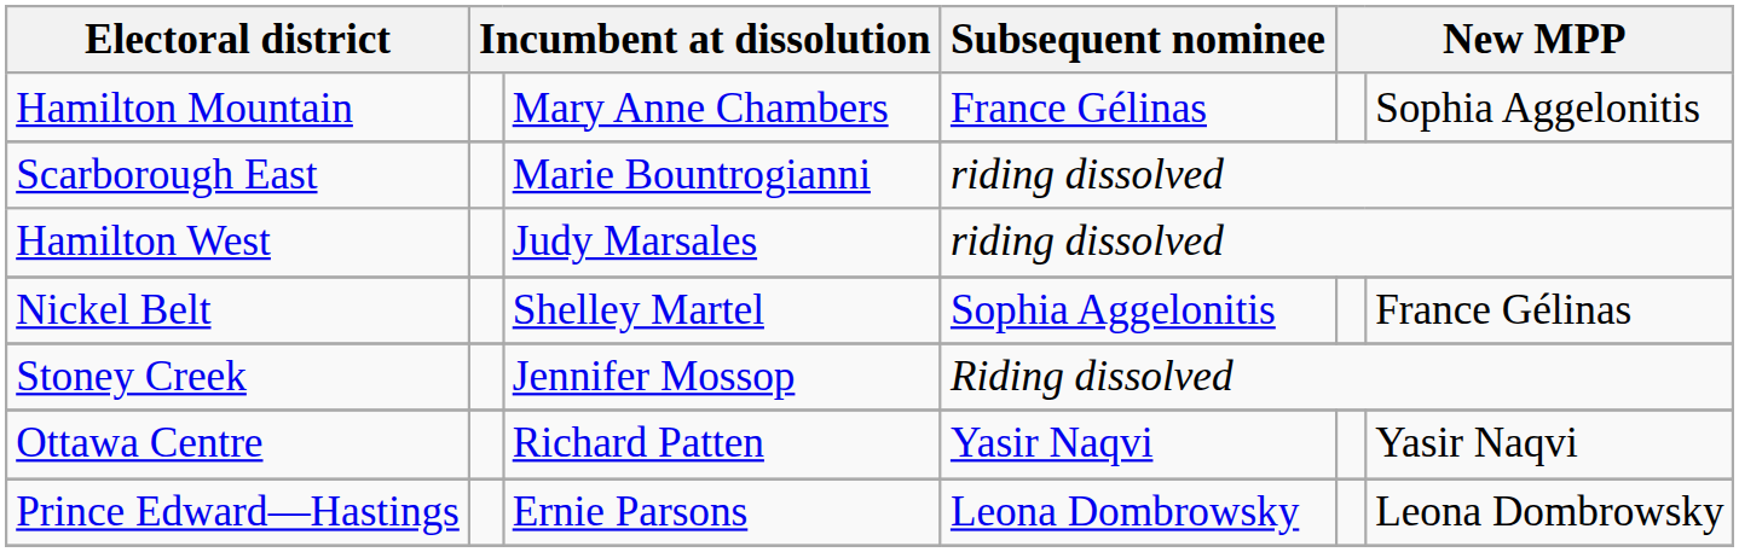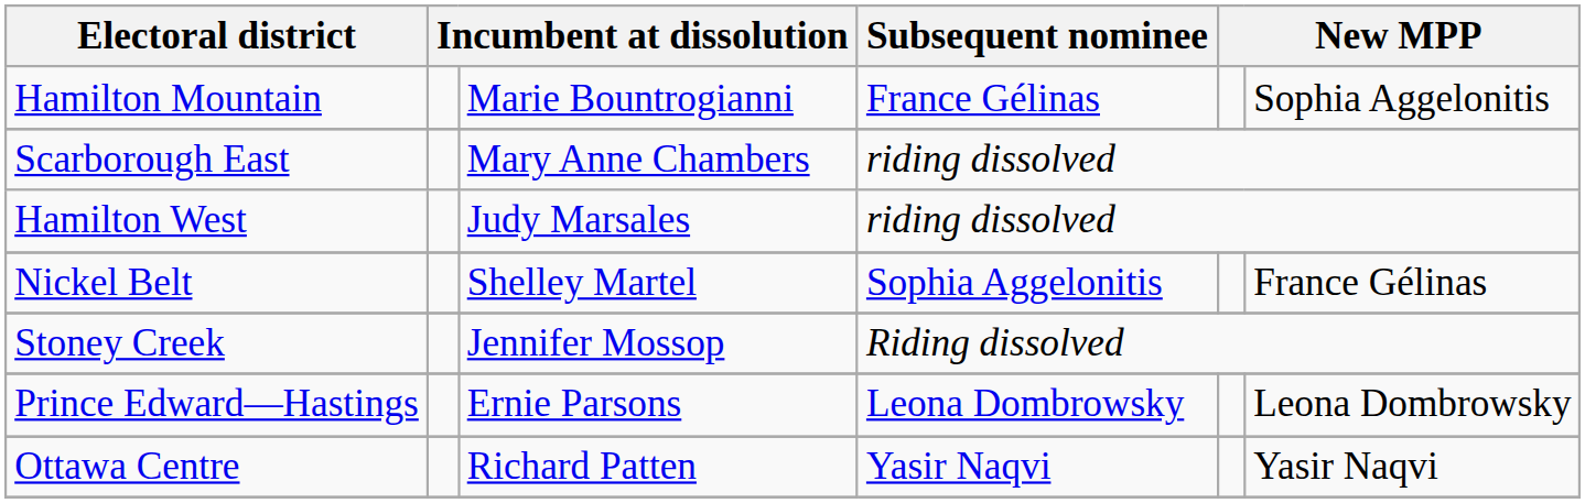 <table class="wikitable">
 <tr>
 <th>Electoral district</th>
 <th colspan="2">Incumbent at dissolution</th>
 <th>Subsequent nominee</th>
 <th colspan="2">New MPP</th>
 </tr>
 <tr>
 <td><a href='#'>Hamilton Mountain</a></td>
 <td> </td>
-<td><a href='#'>Mary Anne Chambers</a></td>
+<td><a href='#'>Marie Bountrogianni</a></td>
 <td><a href='#'>France Gélinas</a></td>
 <td> </td>
 <td>Sophia Aggelonitis</td>
 </tr>
 <tr>
 </tr>
 <tr>
 <td><a href='#'>Scarborough East</a></td>
 <td> </td>
-<td><a href='#'>Marie Bountrogianni</a></td>
+<td><a href='#'>Mary Anne Chambers</a></td>
 <td colspan="3"><em>riding dissolved</em></td>
 </tr>
 <tr>
 <td><a href='#'>Hamilton West</a></td>
 <td> </td>
 <td><a href='#'>Judy Marsales</a></td>
 <td colspan="3"><em>riding dissolved</em></td>
 </tr>
 <tr>
 </tr>
 <tr>
 <td><a href='#'>Nickel Belt</a></td>
 <td> </td>
 <td><a href='#'>Shelley Martel</a></td>
 <td><a href='#'>Sophia Aggelonitis</a></td>
 <td> </td>
 <td>France Gélinas</td>
 </tr>
 <tr>
 </tr>
 <tr>
 <td><a href='#'>Stoney Creek</a></td>
 <td> </td>
 <td><a href='#'>Jennifer Mossop</a></td>
 <td colspan="3"><em>Riding dissolved</em></td>
 </tr>
 <tr>
 </tr>
 <tr>
+<td><a href='#'>Prince Edward—Hastings</a></td>
+<td> </td>
+<td><a href='#'>Ernie Parsons</a></td>
+<td><a href='#'>Leona Dombrowsky</a></td>
+<td> </td>
+<td>Leona Dombrowsky</td>
+</tr>
+<tr>
+</tr>
+<tr>
 <td><a href='#'>Ottawa Centre</a></td>
 <td> </td>
 <td><a href='#'>Richard Patten</a></td>
 <td><a href='#'>Yasir Naqvi</a></td>
 <td> </td>
 <td>Yasir Naqvi</td>
 </tr>
 <tr>
 </tr>
 <tr>
-<td><a href='#'>Prince Edward—Hastings</a></td>
-<td> </td>
-<td><a href='#'>Ernie Parsons</a></td>
-<td><a href='#'>Leona Dombrowsky</a></td>
-<td> </td>
-<td>Leona Dombrowsky</td>
-</tr>
-<tr>
-</tr>
-<tr>
 </tr>
 </table>
